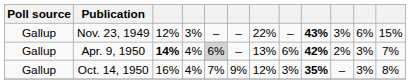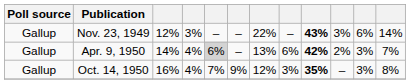 <table class="wikitable" style="font-size:90%;text-align:center;">
 <tr>
 <th>Poll source</th>
 <th style="width:90px;">Publication</th>
 <th></th>
 <th></th>
 <th></th>
 <th></th>
 <th></th>
 <th></th>
 <th></th>
 <th></th>
 <th></th>
 <th></th>
 </tr>
 <tr>
 <td>Gallup</td>
 <td>Nov. 23, 1949</td>
 <td>12%</td>
 <td>3%</td>
 <td>–</td>
 <td>–</td>
 <td>22%</td>
 <td>–</td>
 <td><strong>43%</strong></td>
 <td>3%</td>
 <td>6%</td>
-<td>15%</td>
+<td>14%</td>
 </tr>
 <tr>
 <td>Gallup</td>
 <td>Apr. 9, 1950</td>
-<td><strong>14%</strong></td>
+<td>14%</td>
 <td>4%</td>
 <td style="background: lightgrey;">6%</td>
 <td>–</td>
 <td>13%</td>
 <td>6%</td>
 <td><strong>42%</strong></td>
 <td>2%</td>
 <td>3%</td>
 <td>7%</td>
 </tr>
 <tr>
 <td>Gallup</td>
 <td>Oct. 14, 1950</td>
 <td>16%</td>
 <td>4%</td>
 <td>7%</td>
 <td>9%</td>
 <td>12%</td>
 <td>3%</td>
 <td><strong>35%</strong></td>
 <td>–</td>
 <td>3%</td>
 <td>8%</td>
 </tr>
 <tr>
 </tr>
 </table>
